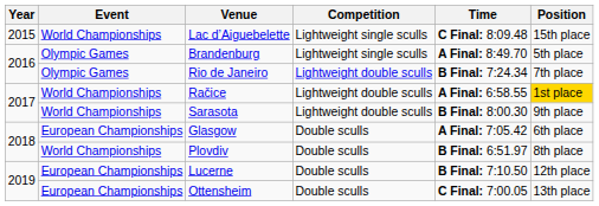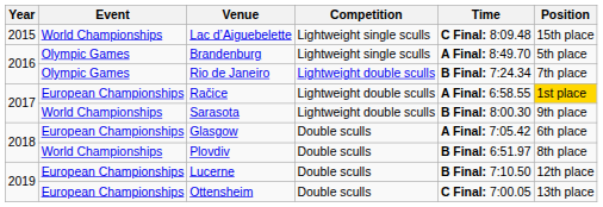 <table class="wikitable sortable">
 <tr>
 <th>Year</th>
 <th>Event</th>
 <th>Venue</th>
 <th>Competition</th>
 <th>Time</th>
 <th>Position</th>
 </tr>
 <tr>
 <td align=center>2015</td>
 <td><a href='#'>World Championships</a></td>
 <td> <a href='#'>Lac d’Aiguebelette</a></td>
 <td>Lightweight single sculls</td>
 <td><strong>C Final:</strong> 8:09.48</td>
 <td>15th place</td>
 </tr>
 <tr>
 <td rowspan=2 align=center>2016</td>
 <td><a href='#'>Olympic Games</a></td>
 <td> <a href='#'>Brandenburg</a></td>
 <td>Lightweight single sculls</td>
 <td><strong>A Final:</strong> 8:49.70</td>
 <td>5th place</td>
 </tr>
 <tr>
 <td><a href='#'>Olympic Games</a></td>
 <td> <a href='#'>Rio de Janeiro</a></td>
 <td><a href='#'>Lightweight double sculls</a></td>
 <td><strong>B Final:</strong> 7:24.34</td>
 <td>7th place</td>
 </tr>
 <tr>
 <td rowspan=2 align=center>2017</td>
-<td><a href='#'>World Championships</a></td>
+<td><a href='#'>European Championships</a></td>
 <td> <a href='#'>Račice</a></td>
 <td>Lightweight double sculls</td>
 <td><strong>A Final:</strong> 6:58.55</td>
 <td bgcolor=gold>1st place</td>
 </tr>
 <tr>
 <td><a href='#'>World Championships</a></td>
 <td> <a href='#'>Sarasota</a></td>
 <td>Lightweight double sculls</td>
 <td><strong>B Final:</strong> 8:00.30</td>
 <td>9th place</td>
 </tr>
 <tr>
 <td rowspan=2 align=center>2018</td>
 <td><a href='#'>European Championships</a></td>
 <td> <a href='#'>Glasgow</a></td>
 <td>Double sculls</td>
 <td><strong>A Final:</strong> 7:05.42</td>
 <td>6th place</td>
 </tr>
 <tr>
 <td><a href='#'>World Championships</a></td>
 <td> <a href='#'>Plovdiv</a></td>
 <td>Double sculls</td>
 <td><strong>B Final:</strong> 6:51.97</td>
 <td>8th place</td>
 </tr>
 <tr>
 <td rowspan=2 align=center>2019</td>
 <td><a href='#'>European Championships</a></td>
 <td> <a href='#'>Lucerne</a></td>
 <td>Double sculls</td>
 <td><strong>B Final:</strong> 7:10.50</td>
 <td>12th place</td>
 </tr>
 <tr>
 <td><a href='#'>European Championships</a></td>
 <td> <a href='#'>Ottensheim</a></td>
 <td>Double sculls</td>
 <td><strong>C Final:</strong> 7:00.05</td>
 <td>13th place</td>
 </tr>
 </table>
